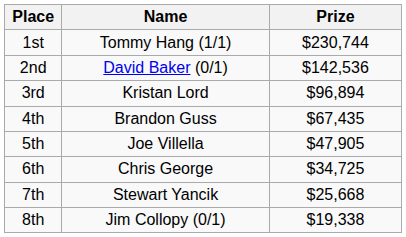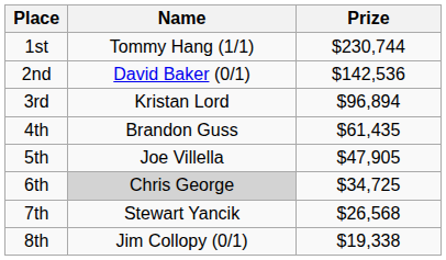 <table class="wikitable">
 <tr>
 <th width="50">Place</th>
 <th width="200">Name</th>
 <th width="125">Prize</th>
 </tr>
 <tr>
 <td align = "center">1st</td>
 <td align = "center">Tommy Hang (1/1)</td>
 <td align = "center">$230,744</td>
 </tr>
 <tr>
 <td align = "center">2nd</td>
 <td align = "center"><a href='#'>David Baker</a> (0/1)</td>
 <td align = "center">$142,536</td>
 </tr>
 <tr>
 <td align = "center">3rd</td>
 <td align = "center">Kristan Lord</td>
 <td align = "center">$96,894</td>
 </tr>
 <tr>
 <td align = "center">4th</td>
 <td align = "center">Brandon Guss</td>
-<td align = "center">$67,435</td>
+<td align = "center">$61,435</td>
 </tr>
 <tr>
 <td align = "center">5th</td>
 <td align = "center">Joe Villella</td>
 <td align = "center">$47,905</td>
 </tr>
 <tr>
 <td align = "center">6th</td>
-<td align = "center">Chris George</td>
+<td align = "center" style="background: lightgrey;">Chris George</td>
 <td align = "center">$34,725</td>
 </tr>
 <tr>
 <td align = "center">7th</td>
 <td align = "center">Stewart Yancik</td>
-<td align = "center">$25,668</td>
+<td align = "center">$26,568</td>
 </tr>
 <tr>
 <td align = "center">8th</td>
 <td align = "center">Jim Collopy (0/1)</td>
 <td align = "center">$19,338</td>
 </tr>
 </table>
